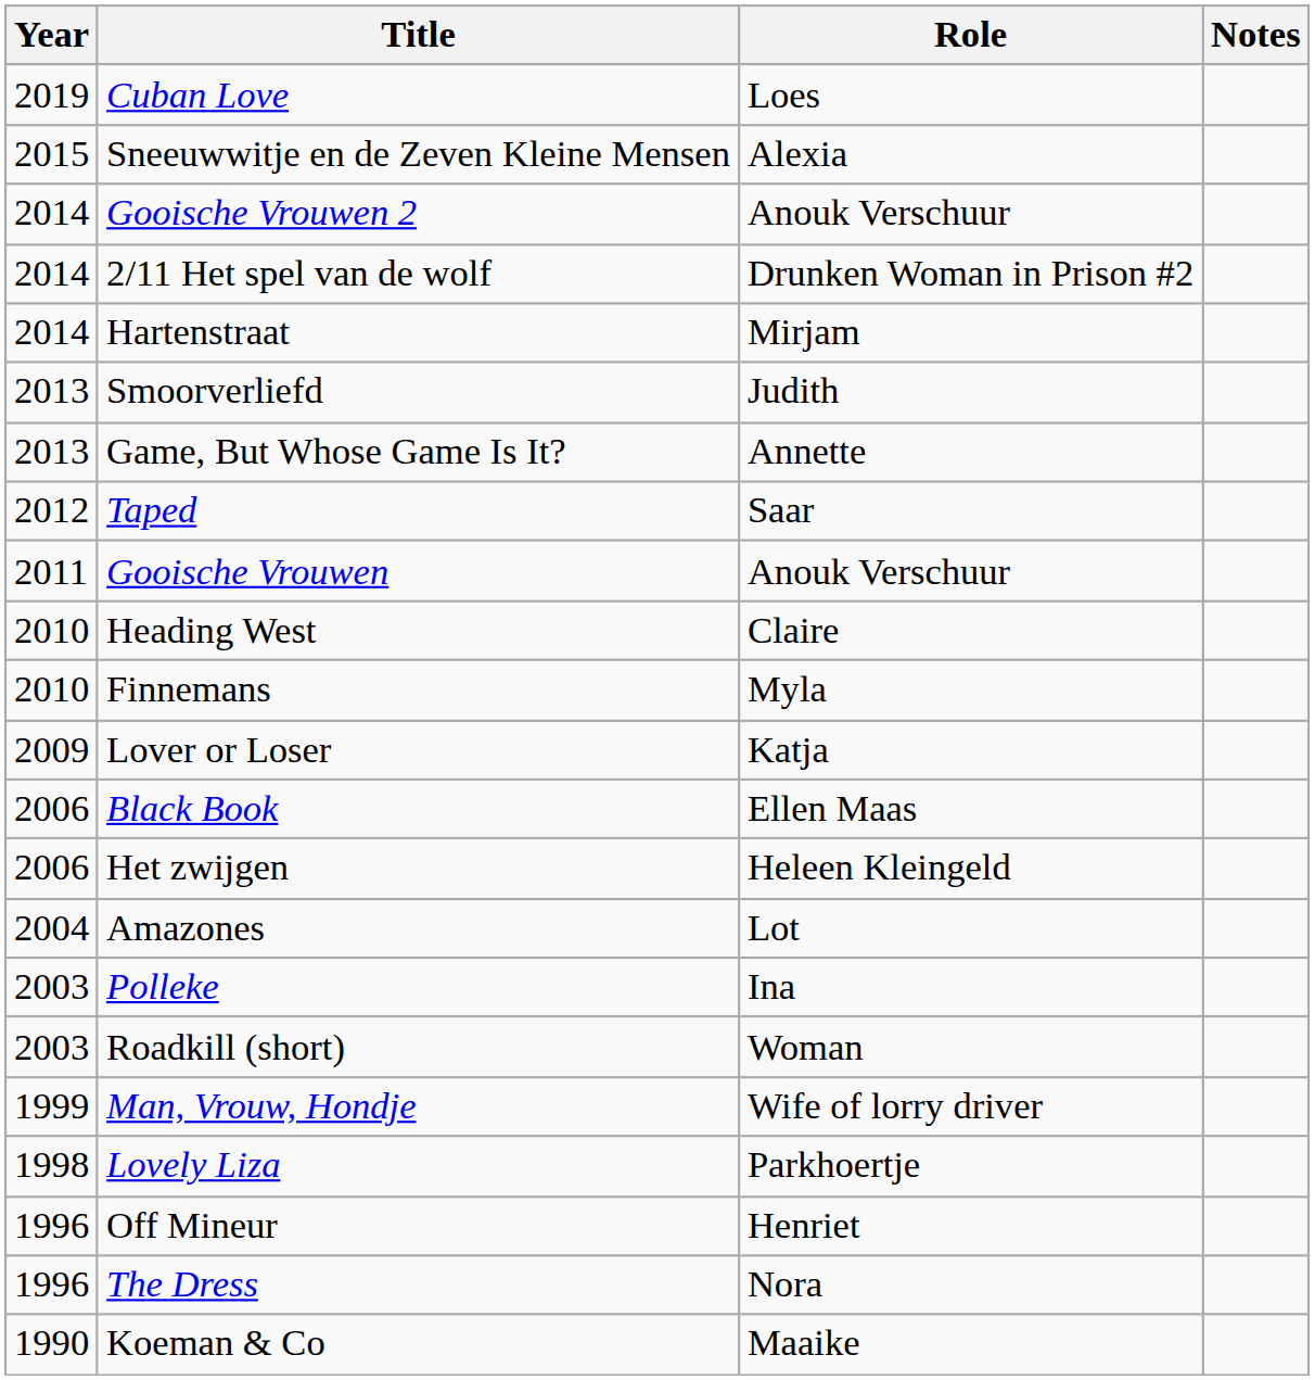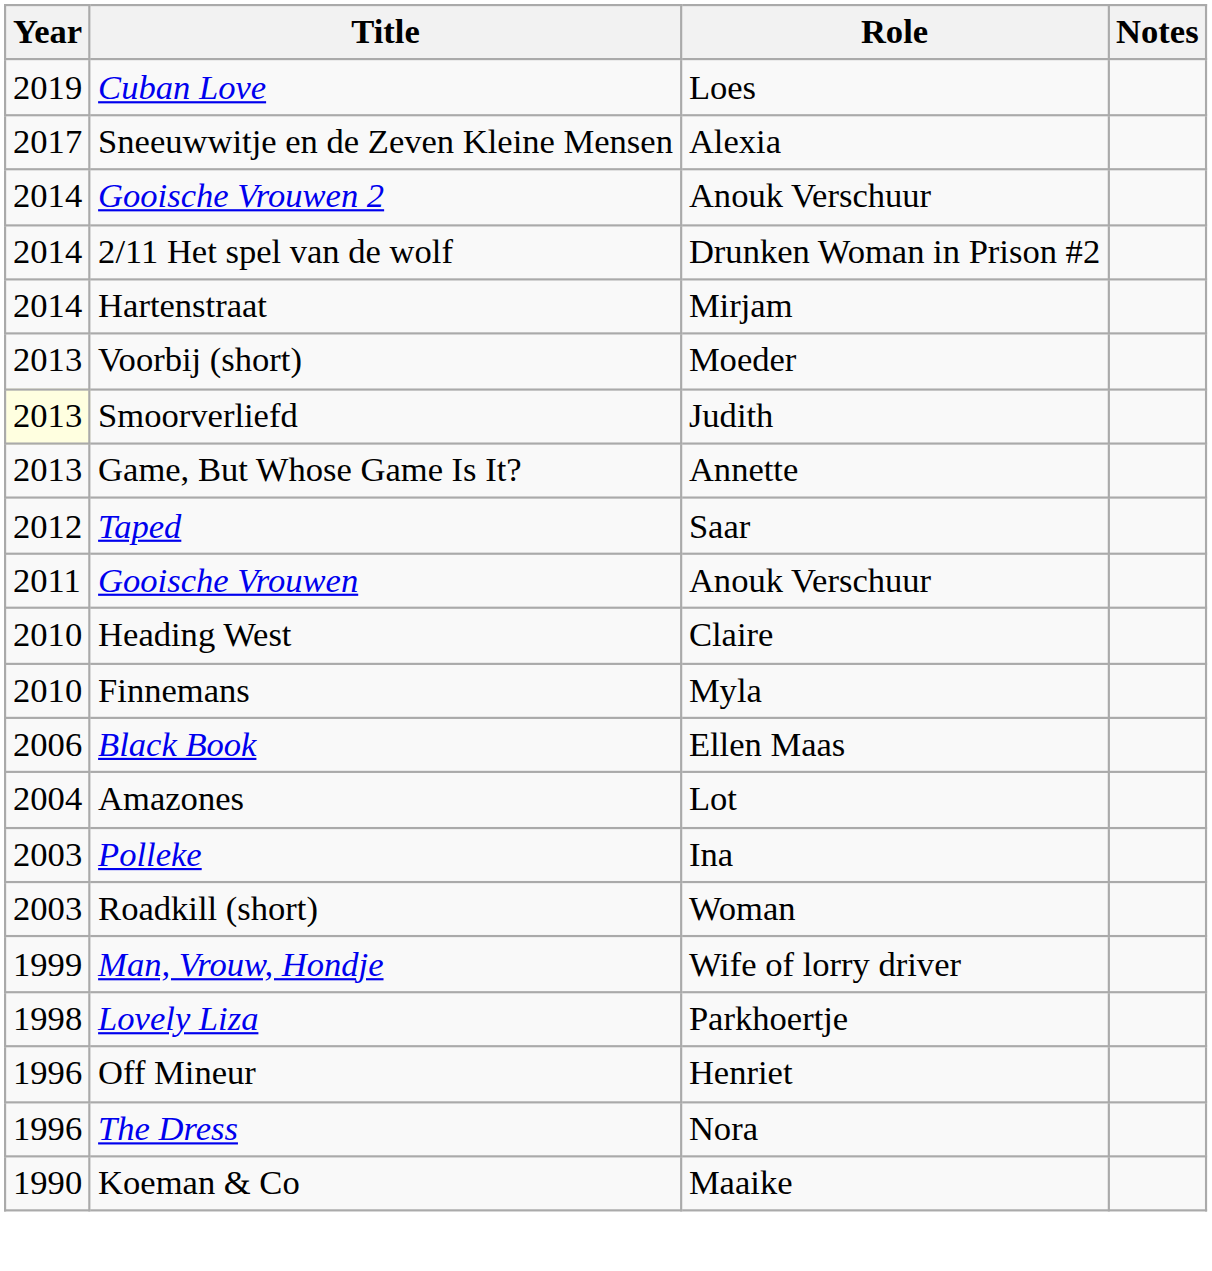 <table class="wikitable sortable">
 <tr>
 <th>Year</th>
 <th>Title</th>
 <th>Role</th>
 <th class="unsortable">Notes</th>
 </tr>
 <tr>
 <td>2019</td>
 <td><em><a href='#'>Cuban Love</a></em></td>
 <td>Loes</td>
 <td></td>
 </tr>
 <tr>
-<td>2015</td>
+<td>2017</td>
 <td>Sneeuwwitje en de Zeven Kleine Mensen</td>
 <td>Alexia</td>
 <td></td>
 </tr>
 <tr>
 <td>2014</td>
 <td><em><a href='#'>Gooische Vrouwen 2</a></em></td>
 <td>Anouk Verschuur</td>
 <td></td>
 </tr>
 <tr>
 <td>2014</td>
 <td>2/11 Het spel van de wolf</td>
 <td>Drunken Woman in Prison #2</td>
 <td></td>
 </tr>
 <tr>
 <td>2014</td>
 <td>Hartenstraat</td>
 <td>Mirjam</td>
 <td></td>
 </tr>
 <tr>
 <td>2013</td>
+<td>Voorbij (short)</td>
+<td>Moeder</td>
+<td></td>
+</tr>
+<tr>
+<td style="background: lightyellow;">2013</td>
 <td>Smoorverliefd</td>
 <td>Judith</td>
 <td></td>
 </tr>
 <tr>
 <td>2013</td>
 <td>Game, But Whose Game Is It?</td>
 <td>Annette</td>
 <td></td>
 </tr>
 <tr>
 <td>2012</td>
 <td><em><a href='#'>Taped</a></em></td>
 <td>Saar</td>
 <td></td>
 </tr>
 <tr>
 <td>2011</td>
 <td><em><a href='#'>Gooische Vrouwen</a></em></td>
 <td>Anouk Verschuur</td>
 <td></td>
 </tr>
 <tr>
 <td>2010</td>
 <td>Heading West</td>
 <td>Claire</td>
 <td></td>
 </tr>
 <tr>
 <td>2010</td>
 <td>Finnemans</td>
 <td>Myla</td>
 <td></td>
 </tr>
 <tr>
-<td>2009</td>
-<td>Lover or Loser</td>
-<td>Katja</td>
-<td></td>
-</tr>
-<tr>
 <td>2006</td>
 <td><em><a href='#'>Black Book</a></em></td>
 <td>Ellen Maas</td>
-<td></td>
-</tr>
-<tr>
-<td>2006</td>
-<td>Het zwijgen</td>
-<td>Heleen Kleingeld</td>
 <td></td>
 </tr>
 <tr>
 <td>2004</td>
 <td>Amazones</td>
 <td>Lot</td>
 <td></td>
 </tr>
 <tr>
 <td>2003</td>
 <td><em><a href='#'>Polleke</a></em></td>
 <td>Ina</td>
 <td></td>
 </tr>
 <tr>
 <td>2003</td>
 <td>Roadkill (short)</td>
 <td>Woman</td>
 <td></td>
 </tr>
 <tr>
 <td>1999</td>
 <td><em><a href='#'>Man, Vrouw, Hondje</a></em></td>
 <td>Wife of lorry driver</td>
 <td></td>
 </tr>
 <tr>
 <td>1998</td>
 <td><em><a href='#'>Lovely Liza</a></em></td>
 <td>Parkhoertje</td>
 <td></td>
 </tr>
 <tr>
 <td>1996</td>
 <td>Off Mineur</td>
 <td>Henriet</td>
 <td></td>
 </tr>
 <tr>
 <td>1996</td>
 <td><em><a href='#'>The Dress</a></em></td>
 <td>Nora</td>
 </tr>
 <tr>
 <td>1990</td>
 <td>Koeman & Co</td>
 <td>Maaike</td>
 <td></td>
 </tr>
 </table>
